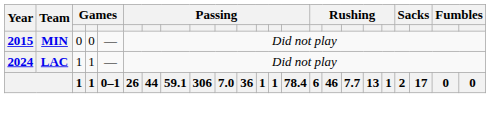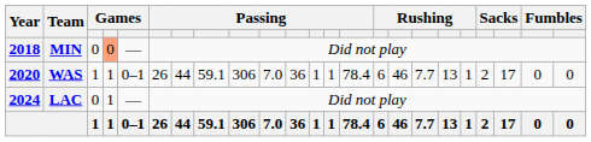 <table class="wikitable" style="text-align:center;">
 <tr>
 <th rowspan="2">Year</th>
 <th rowspan="2">Team</th>
 <th colspan="3">Games</th>
 <th colspan="9">Passing</th>
 <th colspan="5">Rushing</th>
 <th colspan="2">Sacks</th>
 <th colspan="2">Fumbles</th>
 </tr>
 <tr>
 <th></th>
 <th></th>
 <th></th>
 <th></th>
 <th></th>
 <th></th>
 <th></th>
 <th></th>
 <th></th>
 <th></th>
 <th></th>
 <th></th>
 <th></th>
 <th></th>
 <th></th>
 <th></th>
 <th></th>
 <th></th>
 <th></th>
 <th></th>
 <th></th>
 </tr>
 <tr>
-<th><a href='#'>2015</a></th>
+<th><a href='#'>2018</a></th>
 <th><a href='#'>MIN</a></th>
 <td>0</td>
-<td>0</td>
+<td style="background: lightsalmon;">0</td>
 <td>—</td>
 <td colspan="18"><em>Did not play</em></td>
 </tr>
 <tr>
+<th><a href='#'>2020</a></th>
+<th><a href='#'>WAS</a></th>
+<td>1</td>
+<td>1</td>
+<td>0–1</td>
+<td>26</td>
+<td>44</td>
+<td>59.1</td>
+<td>306</td>
+<td>7.0</td>
+<td>36</td>
+<td>1</td>
+<td>1</td>
+<td>78.4</td>
+<td>6</td>
+<td>46</td>
+<td>7.7</td>
+<td>13</td>
+<td>1</td>
+<td>2</td>
+<td>17</td>
+<td>0</td>
+<td>0</td>
+</tr>
+<tr>
 <th><a href='#'>2024</a></th>
 <th><a href='#'>LAC</a></th>
-<td>1</td>
+<td>0</td>
 <td>1</td>
 <td>—</td>
 <td colspan="18"><em>Did not play</em></td>
 </tr>
 <tr>
 <th colspan="2"></th>
 <th>1</th>
 <th>1</th>
 <th>0–1</th>
 <th>26</th>
 <th>44</th>
 <th>59.1</th>
 <th>306</th>
 <th>7.0</th>
 <th>36</th>
 <th>1</th>
 <th>1</th>
 <th>78.4</th>
 <th>6</th>
 <th>46</th>
 <th>7.7</th>
 <th>13</th>
 <th>1</th>
 <th>2</th>
 <th>17</th>
 <th>0</th>
 <th>0</th>
 </tr>
 </table>
